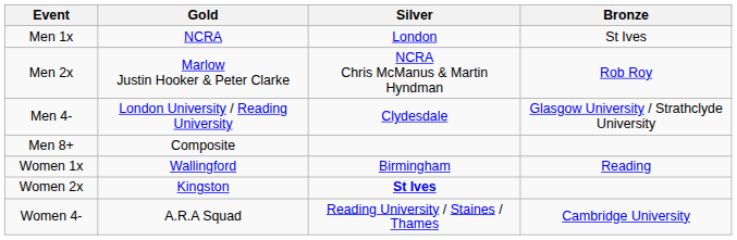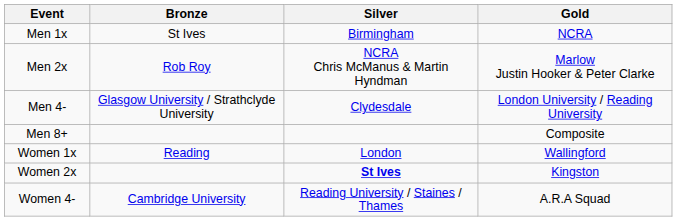 <table class="wikitable" style="text-align:center">
 <tr>
 <th width=120>Event</th>
+<th width=300>Bronze</th>
+<th width=300>Silver</th>
 <th width=300>Gold</th>
-<th width=300>Silver</th>
-<th width=300>Bronze</th>
 </tr>
 <tr>
 <td>Men 1x</td>
+<td>St Ives</td>
+<td><a href='#'>Birmingham</a></td>
 <td><a href='#'>NCRA</a></td>
-<td><a href='#'>London</a></td>
-<td>St Ives</td>
 </tr>
 <tr>
 <td>Men 2x</td>
+<td><a href='#'>Rob Roy</a></td>
+<td><a href='#'>NCRA</a> <br>Chris McManus & Martin Hyndman</td>
 <td><a href='#'>Marlow</a> <br>Justin Hooker & Peter Clarke</td>
-<td><a href='#'>NCRA</a> <br>Chris McManus & Martin Hyndman</td>
-<td><a href='#'>Rob Roy</a></td>
 </tr>
 <tr>
 <td>Men 4-</td>
+<td><a href='#'>Glasgow University</a> / Strathclyde University</td>
+<td><a href='#'>Clydesdale</a></td>
 <td><a href='#'>London University</a> / <a href='#'>Reading University</a></td>
-<td><a href='#'>Clydesdale</a></td>
-<td><a href='#'>Glasgow University</a> / Strathclyde University</td>
 </tr>
 <tr>
 <td>Men 8+</td>
-<td>Composite</td>
 <td></td>
 <td></td>
+<td>Composite</td>
 </tr>
 <tr>
 <td>Women 1x</td>
+<td><a href='#'>Reading</a></td>
+<td><a href='#'>London</a></td>
 <td><a href='#'>Wallingford</a></td>
-<td><a href='#'>Birmingham</a></td>
-<td><a href='#'>Reading</a></td>
 </tr>
 <tr>
 <td>Women 2x</td>
+<td></td>
+<td><strong><a href='#'>St Ives</a></strong></td>
 <td><a href='#'>Kingston</a></td>
-<td><strong><a href='#'>St Ives</a></strong></td>
-<td></td>
 </tr>
 <tr>
 <td>Women 4-</td>
+<td><a href='#'>Cambridge University</a></td>
+<td><a href='#'>Reading University</a> / <a href='#'>Staines</a> / <a href='#'>Thames</a></td>
 <td>A.R.A Squad</td>
-<td><a href='#'>Reading University</a> / <a href='#'>Staines</a> / <a href='#'>Thames</a></td>
-<td><a href='#'>Cambridge University</a></td>
 </tr>
 </table>
